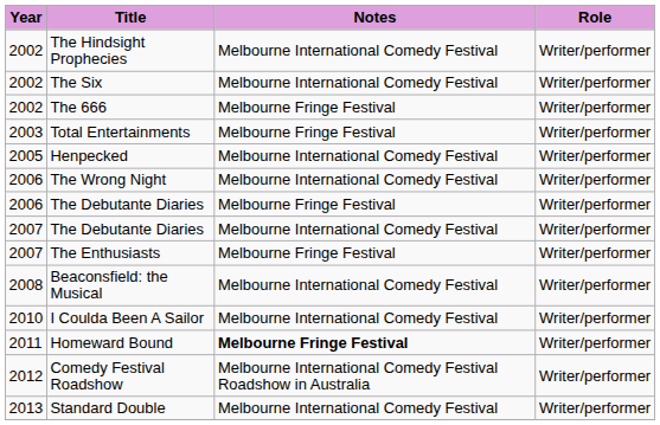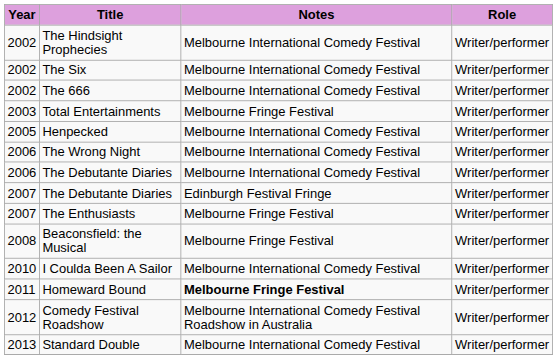 <table class="wikitable" style="font-size:90%;">
 <tr>
 <th style="background: #dda0dd;">Year</th>
 <th style="background: #dda0dd;">Title</th>
 <th style="background: #dda0dd;">Notes</th>
 <th style="background: #dda0dd;">Role</th>
 </tr>
 <tr>
 <td>2002</td>
 <td>The Hindsight Prophecies</td>
 <td>Melbourne International Comedy Festival</td>
 <td>Writer/performer</td>
 </tr>
 <tr>
 <td>2002</td>
 <td>The Six</td>
 <td>Melbourne International Comedy Festival</td>
 <td>Writer/performer</td>
 </tr>
 <tr>
 <td>2002</td>
 <td>The 666</td>
-<td>Melbourne Fringe Festival</td>
+<td>Melbourne International Comedy Festival</td>
 <td>Writer/performer</td>
 </tr>
 <tr>
 <td>2003</td>
 <td>Total Entertainments</td>
 <td>Melbourne Fringe Festival</td>
 <td>Writer/performer</td>
 </tr>
 <tr>
 <td>2005</td>
 <td>Henpecked</td>
 <td>Melbourne International Comedy Festival</td>
 <td>Writer/performer</td>
 </tr>
 <tr>
 <td>2006</td>
 <td>The Wrong Night</td>
 <td>Melbourne International Comedy Festival</td>
 <td>Writer/performer</td>
 </tr>
 <tr>
 <td>2006</td>
 <td>The Debutante Diaries</td>
-<td>Melbourne Fringe Festival</td>
+<td>Melbourne International Comedy Festival</td>
 <td>Writer/performer</td>
 </tr>
 <tr>
 <td>2007</td>
 <td>The Debutante Diaries</td>
-<td>Melbourne International Comedy Festival</td>
+<td>Edinburgh Festival Fringe</td>
 <td>Writer/performer</td>
 </tr>
 <tr>
 <td>2007</td>
 <td>The Enthusiasts</td>
 <td>Melbourne Fringe Festival</td>
 <td>Writer/performer</td>
 </tr>
 <tr>
 <td>2008</td>
 <td>Beaconsfield: the Musical</td>
-<td>Melbourne International Comedy Festival</td>
+<td>Melbourne Fringe Festival</td>
 <td>Writer/performer</td>
 </tr>
 <tr>
 <td>2010</td>
 <td>I Coulda Been A Sailor</td>
 <td>Melbourne International Comedy Festival</td>
 <td>Writer/performer</td>
 </tr>
 <tr>
 <td>2011</td>
 <td>Homeward Bound</td>
 <td><strong>Melbourne Fringe Festival</strong></td>
 <td>Writer/performer</td>
 </tr>
 <tr>
 <td>2012</td>
 <td>Comedy Festival Roadshow</td>
 <td>Melbourne International Comedy Festival Roadshow in Australia</td>
 <td>Writer/performer</td>
 </tr>
 <tr>
 <td>2013</td>
 <td>Standard Double</td>
 <td>Melbourne International Comedy Festival</td>
 <td>Writer/performer</td>
 </tr>
 <tr>
 </tr>
 </table>
